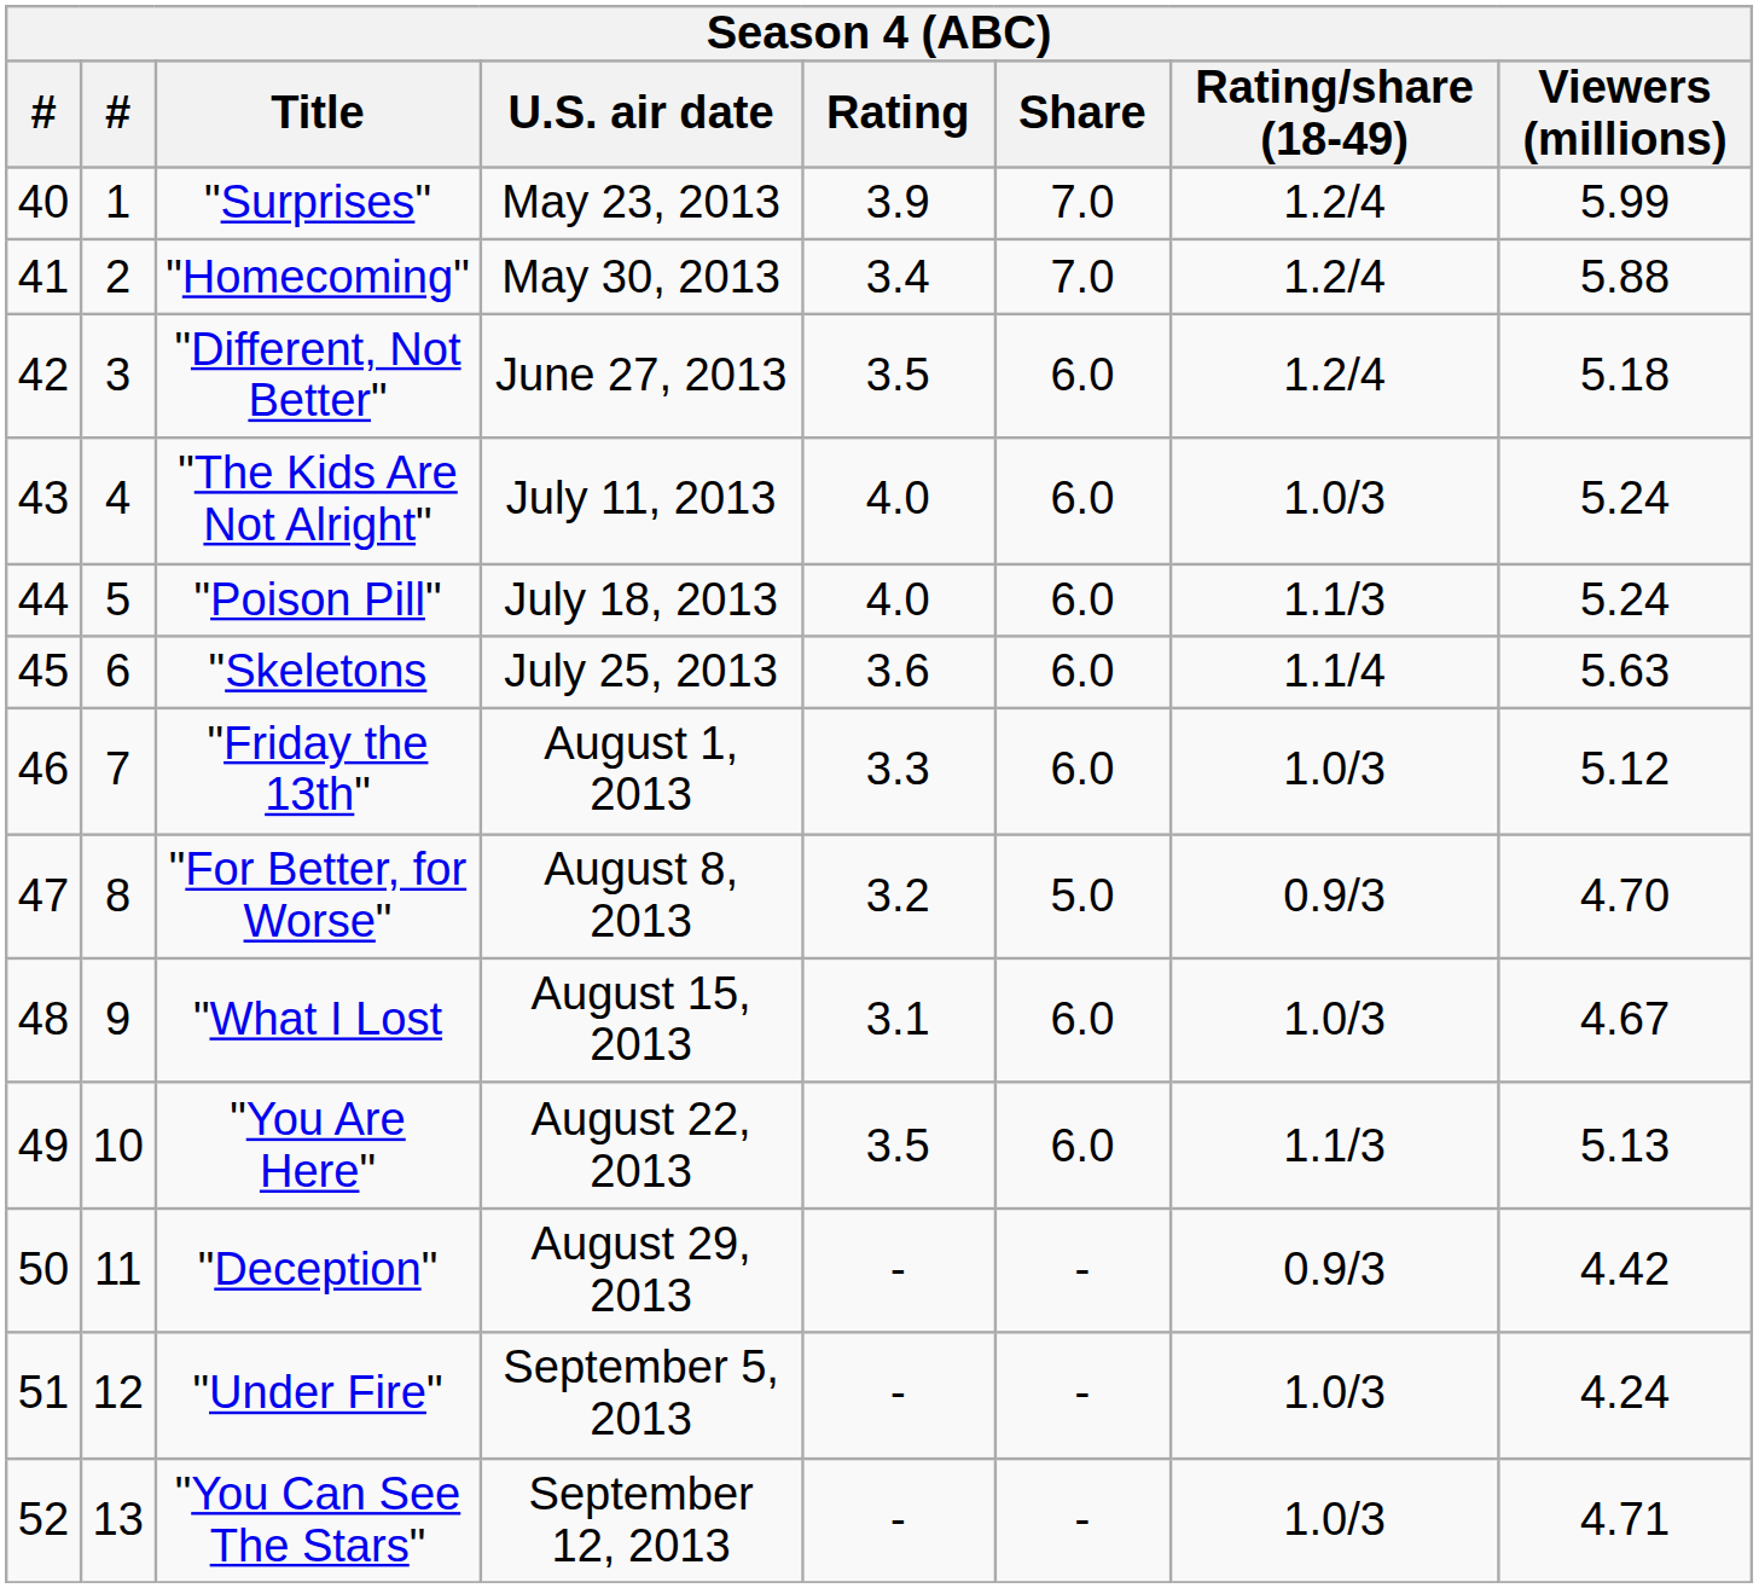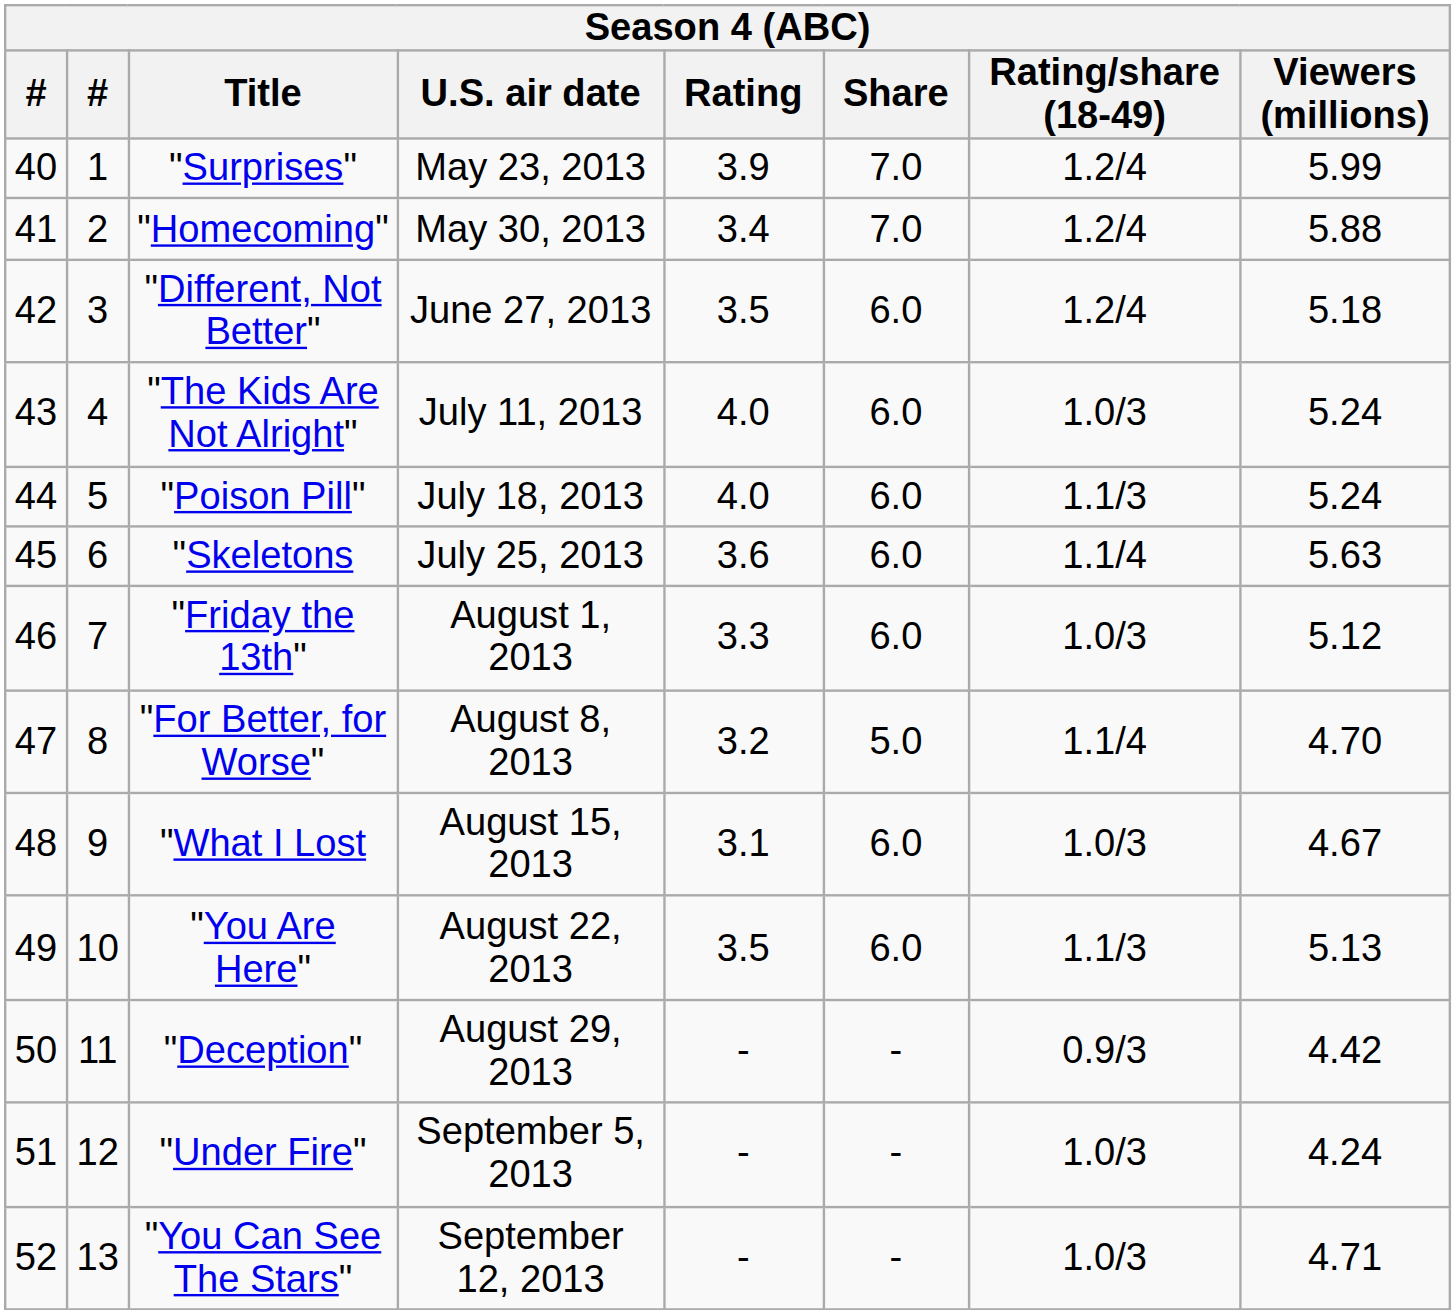 <table class="wikitable" style="text-align:center">
 <tr>
 <th style="padding:0 8px;" colspan="8">Season 4 (ABC)</th>
 </tr>
 <tr>
 <th style="padding:0 8px;">#</th>
 <th style="padding:0 8px;">#</th>
 <th style="padding:0 8px;">Title</th>
 <th style="width:135px;">U.S. air date</th>
 <th style="padding:0 8px;">Rating</th>
 <th style="padding:0 8px;">Share</th>
 <th style="padding:0 8px;">Rating/share<br>(18-49)</th>
 <th style="padding:0 8px;">Viewers<br>(millions)</th>
 </tr>
 <tr>
 <td>40</td>
 <td>1</td>
 <td>"<a href='#'>Surprises</a>"</td>
 <td>May 23, 2013</td>
 <td>3.9</td>
 <td>7.0</td>
 <td>1.2/4</td>
 <td>5.99</td>
 </tr>
 <tr>
 <td>41</td>
 <td>2</td>
 <td>"<a href='#'>Homecoming</a>"</td>
 <td>May 30, 2013</td>
 <td>3.4</td>
 <td>7.0</td>
 <td>1.2/4</td>
 <td>5.88</td>
 </tr>
 <tr>
 <td>42</td>
 <td>3</td>
 <td>"<a href='#'>Different, Not Better</a>"</td>
 <td>June 27, 2013</td>
 <td>3.5</td>
 <td>6.0</td>
 <td>1.2/4</td>
 <td>5.18</td>
 </tr>
 <tr>
 <td>43</td>
 <td>4</td>
 <td>"<a href='#'>The Kids Are Not Alright</a>"</td>
 <td>July 11, 2013</td>
 <td>4.0</td>
 <td>6.0</td>
 <td>1.0/3</td>
 <td>5.24</td>
 </tr>
 <tr>
 <td>44</td>
 <td>5</td>
 <td>"<a href='#'>Poison Pill</a>"</td>
 <td>July 18, 2013</td>
 <td>4.0</td>
 <td>6.0</td>
 <td>1.1/3</td>
 <td>5.24</td>
 </tr>
 <tr>
 <td>45</td>
 <td>6</td>
 <td>"<a href='#'>Skeletons</a></td>
 <td>July 25, 2013</td>
 <td>3.6</td>
 <td>6.0</td>
 <td>1.1/4</td>
 <td>5.63</td>
 </tr>
 <tr>
 <td>46</td>
 <td>7</td>
 <td>"<a href='#'>Friday the 13th</a>"</td>
 <td>August 1, 2013</td>
 <td>3.3</td>
 <td>6.0</td>
 <td>1.0/3</td>
 <td>5.12</td>
 </tr>
 <tr>
 <td>47</td>
 <td>8</td>
 <td>"<a href='#'>For Better, for Worse</a>"</td>
 <td>August 8, 2013</td>
 <td>3.2</td>
 <td>5.0</td>
-<td>0.9/3</td>
+<td>1.1/4</td>
 <td>4.70</td>
 </tr>
 <tr>
 <td>48</td>
 <td>9</td>
 <td>"<a href='#'>What I Lost</a></td>
 <td>August 15, 2013</td>
 <td>3.1</td>
 <td>6.0</td>
 <td>1.0/3</td>
 <td>4.67</td>
 </tr>
 <tr>
 <td>49</td>
 <td>10</td>
 <td>"<a href='#'>You Are Here</a>"</td>
 <td>August 22, 2013</td>
 <td>3.5</td>
 <td>6.0</td>
 <td>1.1/3</td>
 <td>5.13</td>
 </tr>
 <tr>
 <td>50</td>
 <td>11</td>
 <td>"<a href='#'>Deception</a>"</td>
 <td>August 29, 2013</td>
 <td>-</td>
 <td>-</td>
 <td>0.9/3</td>
 <td>4.42</td>
 </tr>
 <tr>
 <td>51</td>
 <td>12</td>
 <td>"<a href='#'>Under Fire</a>"</td>
 <td>September 5, 2013</td>
 <td>-</td>
 <td>-</td>
 <td>1.0/3</td>
 <td>4.24</td>
 </tr>
 <tr>
 <td>52</td>
 <td>13</td>
 <td>"<a href='#'>You Can See The Stars</a>"</td>
 <td>September 12, 2013</td>
 <td>-</td>
 <td>-</td>
 <td>1.0/3</td>
 <td>4.71</td>
 </tr>
 </table>
